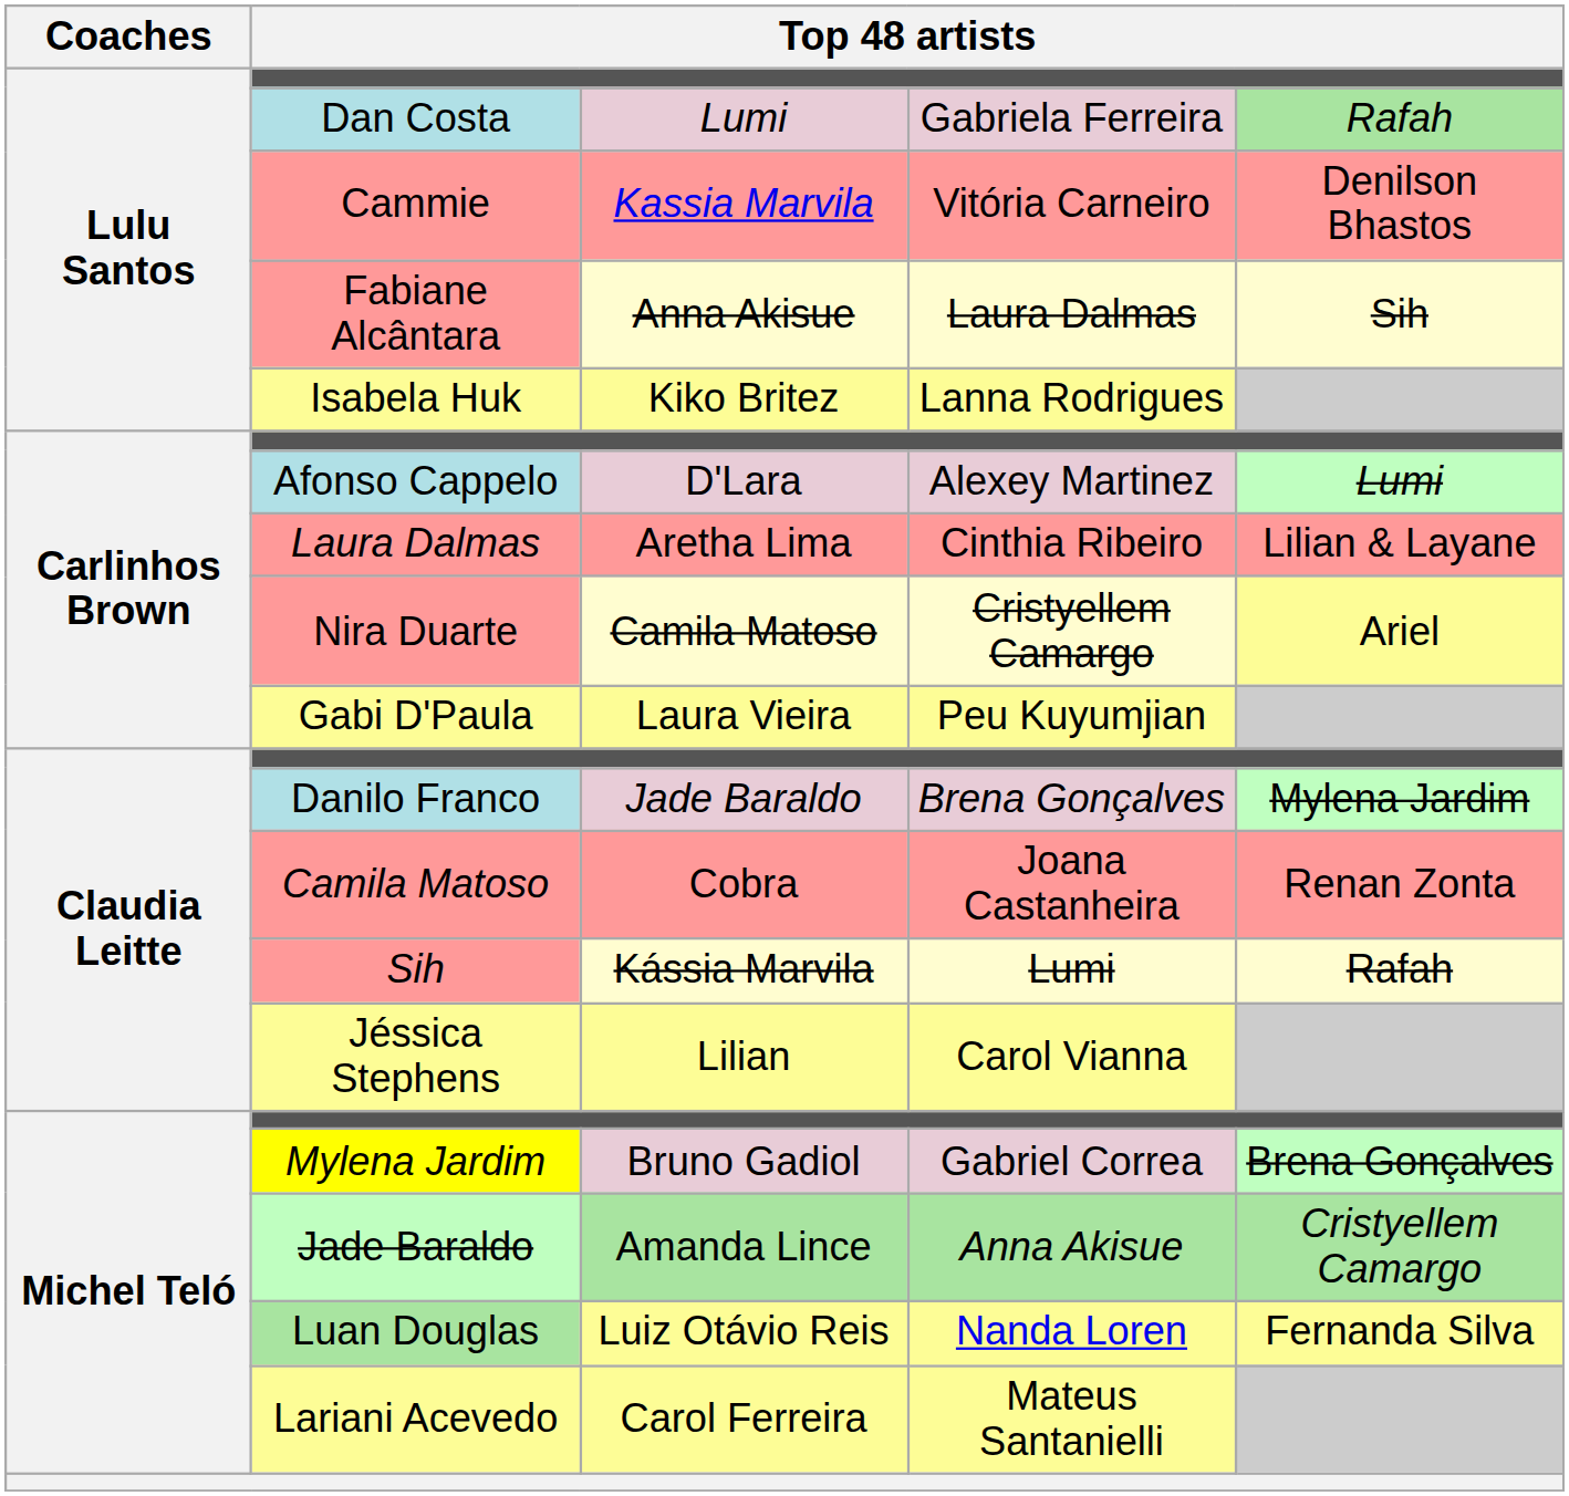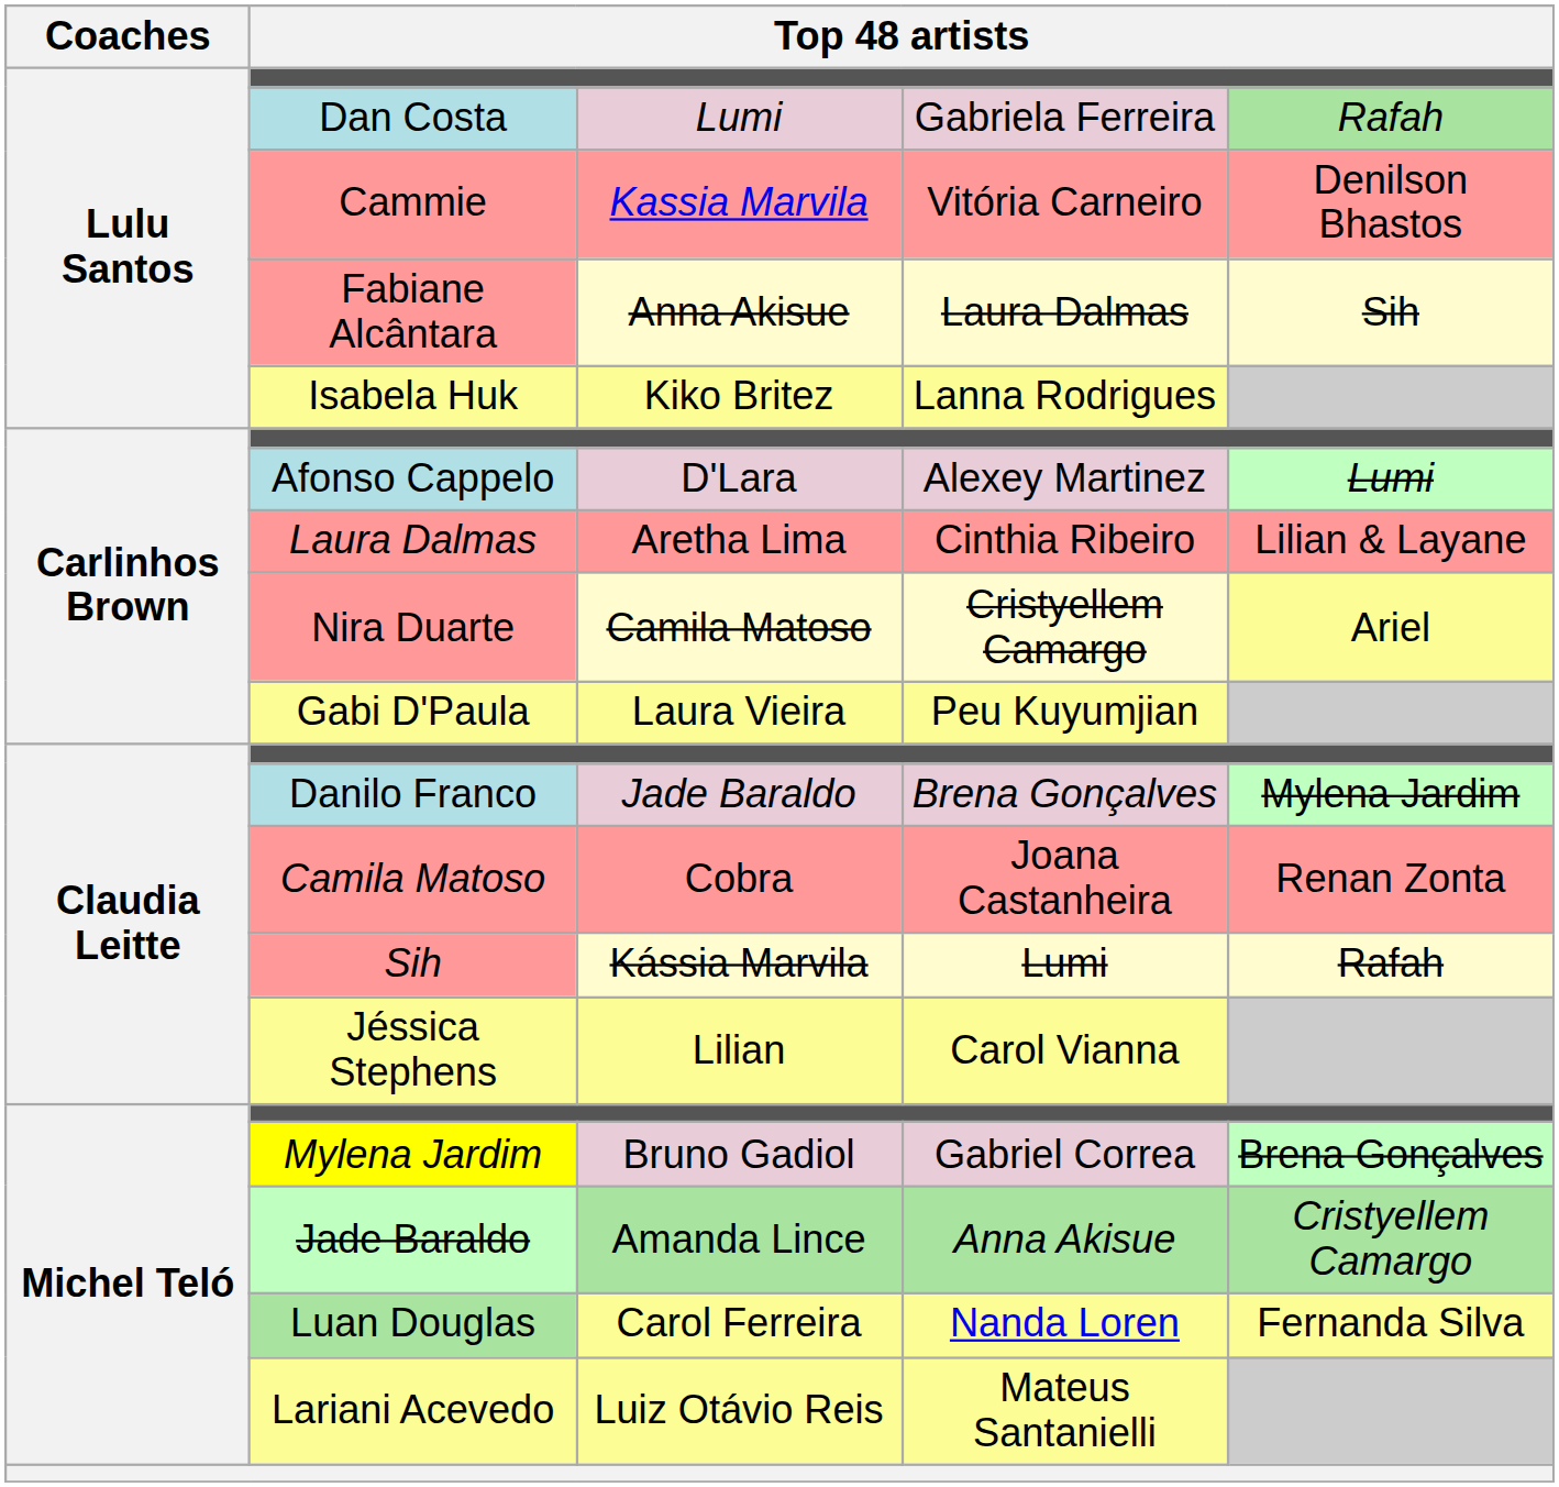 <table class="wikitable" style="text-align:center; width:100%;">
 <tr>
 <th scope="col" width="15%">Coaches</th>
 <th scope="col" width="85%" colspan=4>Top 48 artists</th>
 </tr>
 <tr>
 <th rowspan=5>Lulu Santos</th>
 <td colspan=4 style="background:#555555;"></td>
 </tr>
 <tr>
 <td width="20%" bgcolor="B0E0E6">Dan Costa</td>
 <td width="20%" bgcolor="E8CCD7"><em>Lumi</em></td>
 <td width="20%" bgcolor="E8CCD7">Gabriela Ferreira</td>
 <td bgcolor="A8E4A0"><em>Rafah</em></td>
 </tr>
 <tr>
 <td bgcolor="FF9999">Cammie</td>
 <td bgcolor="FF9999"><em><a href='#'>Kassia Marvila</a></em></td>
 <td bgcolor="FF9999">Vitória Carneiro</td>
 <td bgcolor="FF9999">Denilson Bhastos</td>
 </tr>
 <tr>
 <td bgcolor="FF9999">Fabiane Alcântara</td>
 <td bgcolor="FFFDD0"><s>Anna Akisue</s></td>
 <td bgcolor="FFFDD0"><s>Laura Dalmas</s></td>
 <td bgcolor="FFFDD0"><s>Sih</s></td>
 </tr>
 <tr>
 <td bgcolor="FDFD96">Isabela Huk</td>
 <td bgcolor="FDFD96">Kiko Britez</td>
 <td bgcolor="FDFD96">Lanna Rodrigues</td>
 <td width="20%" bgcolor="CCCCCC"></td>
 </tr>
 <tr>
 <th rowspan=5>Carlinhos Brown</th>
 <td colspan=4 style="background:#555555;"></td>
 </tr>
 <tr>
 <td bgcolor="B0E0E6">Afonso Cappelo</td>
 <td bgcolor="E8CCD7">D'Lara</td>
 <td bgcolor="E8CCD7">Alexey Martinez</td>
 <td bgcolor="BFFFC0"><s><em>Lumi</em></s></td>
 </tr>
 <tr>
 <td bgcolor="FF9999"><em>Laura Dalmas</em></td>
 <td bgcolor="FF9999">Aretha Lima</td>
 <td bgcolor="FF9999">Cinthia Ribeiro</td>
 <td bgcolor="FF9999">Lilian & Layane</td>
 </tr>
 <tr>
 <td bgcolor="FF9999">Nira Duarte</td>
 <td bgcolor="FFFDD0"><s>Camila Matoso</s></td>
 <td bgcolor="FFFDD0"><s>Cristyellem Camargo</s></td>
 <td bgcolor="FDFD96">Ariel</td>
 </tr>
 <tr>
 <td bgcolor="FDFD96">Gabi D'Paula</td>
 <td bgcolor="FDFD96">Laura Vieira</td>
 <td bgcolor="FDFD96">Peu Kuyumjian</td>
 <td bgcolor="CCCCCC"></td>
 </tr>
 <tr>
 <th rowspan=5>Claudia Leitte</th>
 <td colspan=4 style="background:#555555;"></td>
 </tr>
 <tr>
 <td bgcolor="B0E0E6">Danilo Franco</td>
 <td bgcolor="E8CCD7"><em>Jade Baraldo</em></td>
 <td bgcolor="E8CCD7"><em>Brena Gonçalves</em></td>
 <td bgcolor="BFFFC0"><s>Mylena Jardim</s></td>
 </tr>
 <tr>
 <td bgcolor="FF9999"><em>Camila Matoso</em></td>
 <td bgcolor="FF9999">Cobra</td>
 <td bgcolor="FF9999">Joana Castanheira</td>
 <td bgcolor="FF9999">Renan Zonta</td>
 </tr>
 <tr>
 <td bgcolor="FF9999"><em>Sih</em></td>
 <td bgcolor="FFFDD0"><s>Kássia Marvila</s></td>
 <td bgcolor="FFFDD0"><s>Lumi</s></td>
 <td bgcolor="FFFDD0"><s>Rafah</s></td>
 </tr>
 <tr>
 <td bgcolor="#FDFD96">Jéssica Stephens</td>
 <td bgcolor="#FDFD96">Lilian</td>
 <td bgcolor="#FDFD96">Carol Vianna</td>
 <td bgcolor="CCCCCC"></td>
 </tr>
 <tr>
 <th rowspan=5>Michel Teló</th>
 <td colspan=4 style="background:#555555;"></td>
 </tr>
 <tr>
 <td bgcolor="FFFF00"><em>Mylena Jardim</em></td>
 <td bgcolor="E8CCD7">Bruno Gadiol</td>
 <td bgcolor="E8CCD7">Gabriel Correa</td>
 <td bgcolor="BFFFC0"><s>Brena Gonçalves</s></td>
 </tr>
 <tr>
 <td bgcolor="BFFFC0"><s>Jade Baraldo</s></td>
 <td bgcolor="A8E4A0">Amanda Lince</td>
 <td bgcolor="A8E4A0"><em>Anna Akisue</em></td>
 <td bgcolor="A8E4A0"><em>Cristyellem Camargo</em></td>
 </tr>
 <tr>
 <td bgcolor="A8E4A0">Luan Douglas</td>
-<td bgcolor="#FDFD96">Luiz Otávio Reis</td>
+<td bgcolor="#FDFD96">Carol Ferreira</td>
 <td bgcolor="#FDFD96"><a href='#'>Nanda Loren</a></td>
 <td bgcolor="#FDFD96">Fernanda Silva</td>
 </tr>
 <tr>
 <td bgcolor="#FDFD96">Lariani Acevedo</td>
-<td bgcolor="#FDFD96">Carol Ferreira</td>
+<td bgcolor="#FDFD96">Luiz Otávio Reis</td>
 <td bgcolor="#FDFD96">Mateus Santanielli</td>
 <td bgcolor="CCCCCC"></td>
 </tr>
 <tr>
 <th style="font-size:90%; line-height:12px;" colspan="6"></th>
 </tr>
 <tr>
 </tr>
 </table>
